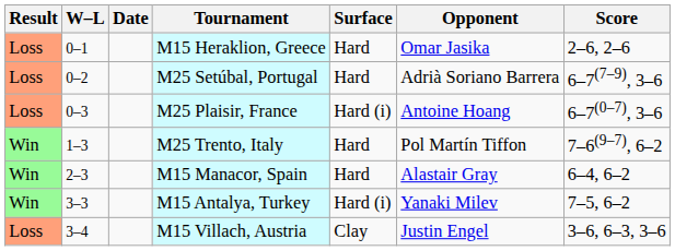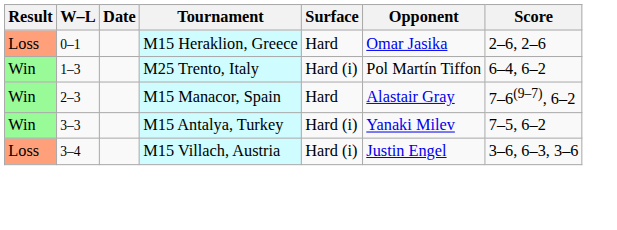 <table class="sortable wikitable nowrap">
 <tr>
 <th>Result</th>
 <th class="unsortable">W–L</th>
 <th>Date</th>
 <th>Tournament</th>
 <th>Surface</th>
 <th>Opponent</th>
 <th class="unsortable">Score</th>
 </tr>
 <tr>
 <td bgcolor=FFA07A>Loss</td>
 <td><small>0–1</small></td>
 <td></td>
 <td style="background:#cffcff;">M15 Heraklion, Greece</td>
 <td>Hard</td>
 <td> <a href='#'>Omar Jasika</a></td>
 <td>2–6, 2–6</td>
 </tr>
 <tr>
-<td bgcolor=FFA07A>Loss</td>
-<td><small>0–2</small></td>
-<td></td>
-<td style="background:#cffcff;">M25 Setúbal, Portugal</td>
-<td>Hard</td>
-<td> Adrià Soriano Barrera</td>
-<td>6–7<sup>(7–9)</sup>, 3–6</td>
-</tr>
-<tr>
-<td bgcolor=FFA07A>Loss</td>
-<td><small>0–3</small></td>
-<td></td>
-<td style="background:#cffcff;">M25 Plaisir, France</td>
-<td>Hard (i)</td>
-<td> <a href='#'>Antoine Hoang</a></td>
-<td>6–7<sup>(0–7)</sup>, 3–6</td>
-</tr>
-<tr>
 <td bgcolor=98FB98>Win</td>
 <td><small>1–3</small></td>
 <td></td>
 <td style="background:#cffcff;">M25 Trento, Italy</td>
-<td>Hard</td>
+<td>Hard (i)</td>
 <td> Pol Martín Tiffon</td>
-<td>7–6<sup>(9–7)</sup>, 6–2</td>
+<td>6–4, 6–2</td>
 </tr>
 <tr>
 <td bgcolor=98FB98>Win</td>
 <td><small>2–3</small></td>
 <td></td>
 <td style="background:#cffcff;">M15 Manacor, Spain</td>
 <td>Hard</td>
 <td> <a href='#'>Alastair Gray</a></td>
-<td>6–4, 6–2</td>
+<td>7–6<sup>(9–7)</sup>, 6–2</td>
 </tr>
 <tr>
 <td bgcolor=98FB98>Win</td>
 <td><small>3–3</small></td>
 <td></td>
 <td style="background:#cffcff;">M15 Antalya, Turkey</td>
 <td>Hard (i)</td>
 <td> <a href='#'>Yanaki Milev</a></td>
 <td>7–5, 6–2</td>
 </tr>
 <tr>
 <td bgcolor=FFA07A>Loss</td>
 <td><small>3–4</small></td>
 <td></td>
 <td style="background:#cffcff;">M15 Villach, Austria</td>
-<td>Clay</td>
+<td>Hard (i)</td>
 <td> <a href='#'>Justin Engel</a></td>
 <td>3–6, 6–3, 3–6</td>
 </tr>
 </table>
